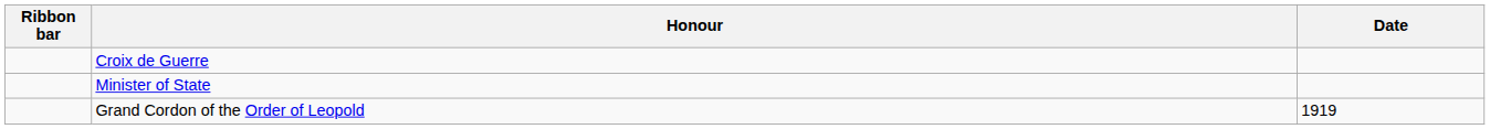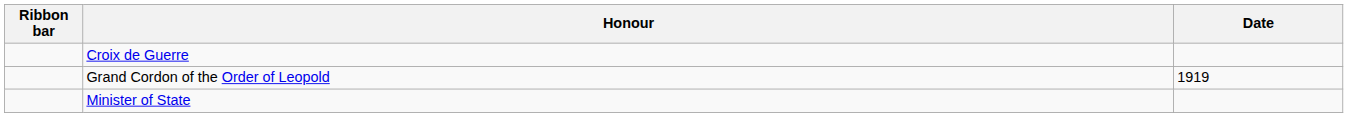 <table class="wikitable" style="width:75%;">
 <tr>
 <th style="width:80px;">Ribbon bar</th>
 <th>Honour</th>
 <th>Date</th>
 </tr>
 <tr>
 <td></td>
 <td><a href='#'>Croix de Guerre</a></td>
 <td></td>
 </tr>
 <tr>
 <td></td>
+<td>Grand Cordon of the <a href='#'>Order of Leopold</a></td>
+<td>1919</td>
+</tr>
+<tr>
+<td></td>
 <td><a href='#'>Minister of State</a></td>
 <td></td>
 </tr>
-<tr>
-<td></td>
-<td>Grand Cordon of the <a href='#'>Order of Leopold</a></td>
-<td>1919</td>
-</tr>
 </table>
